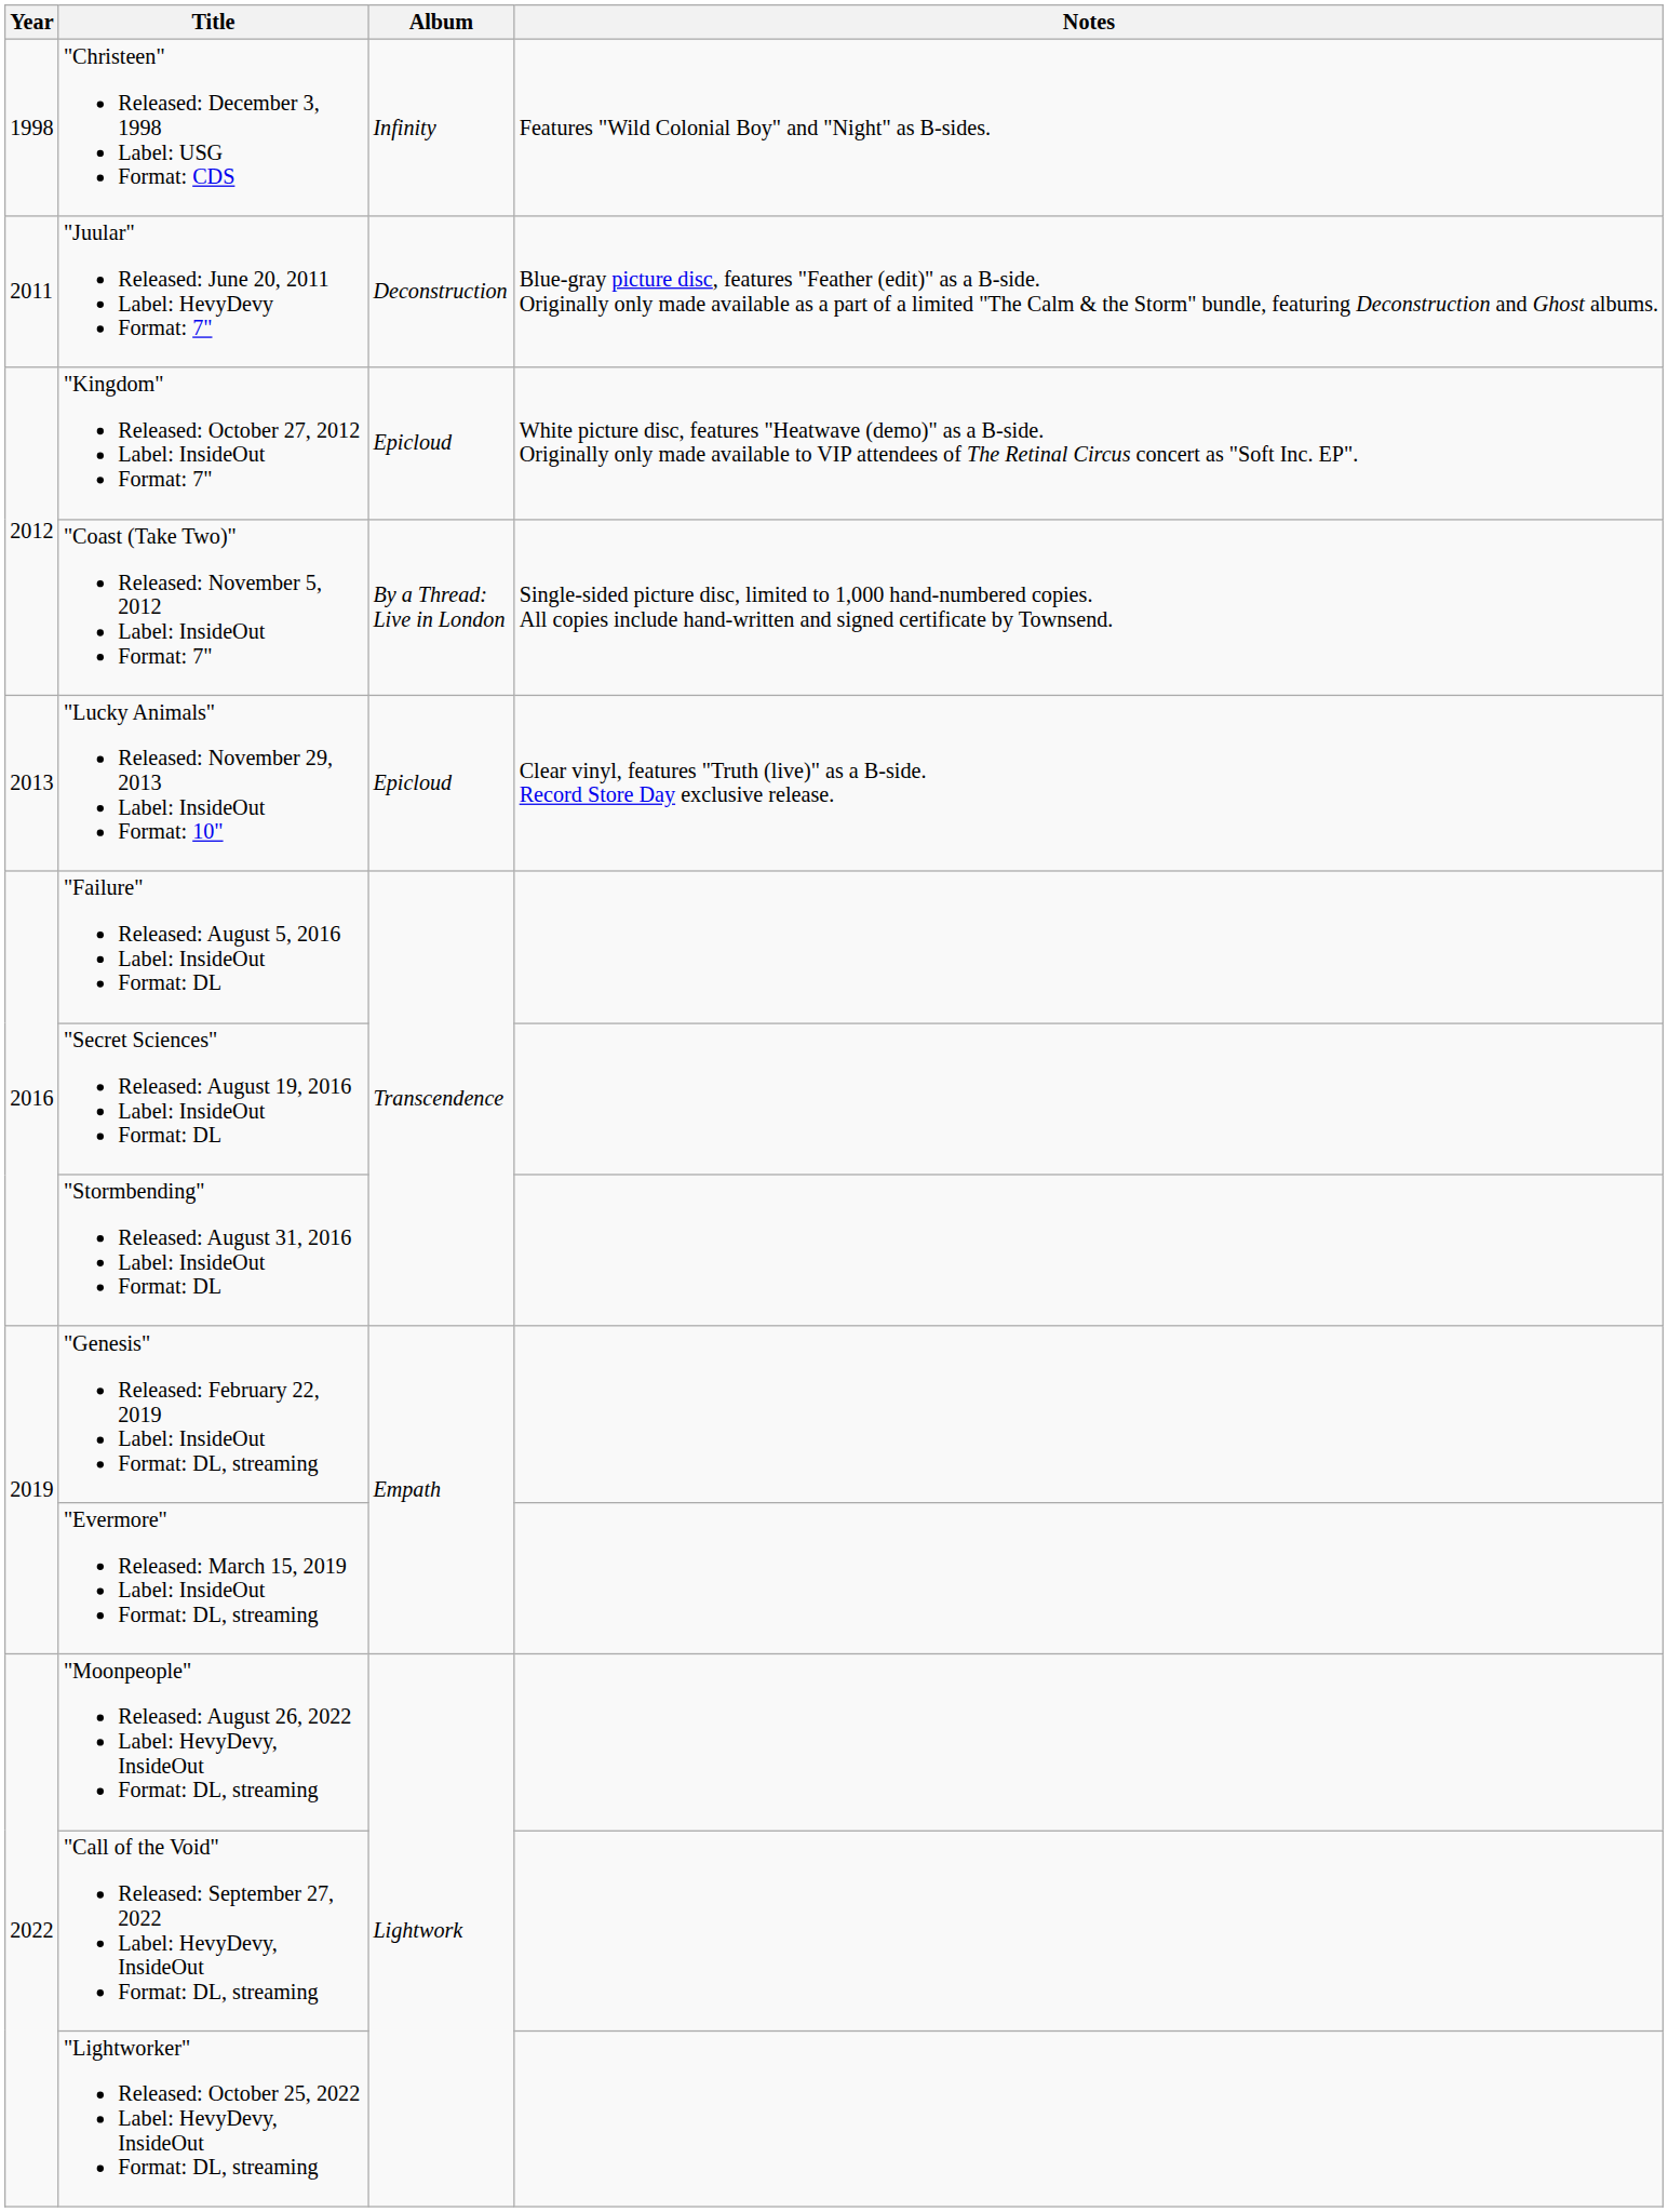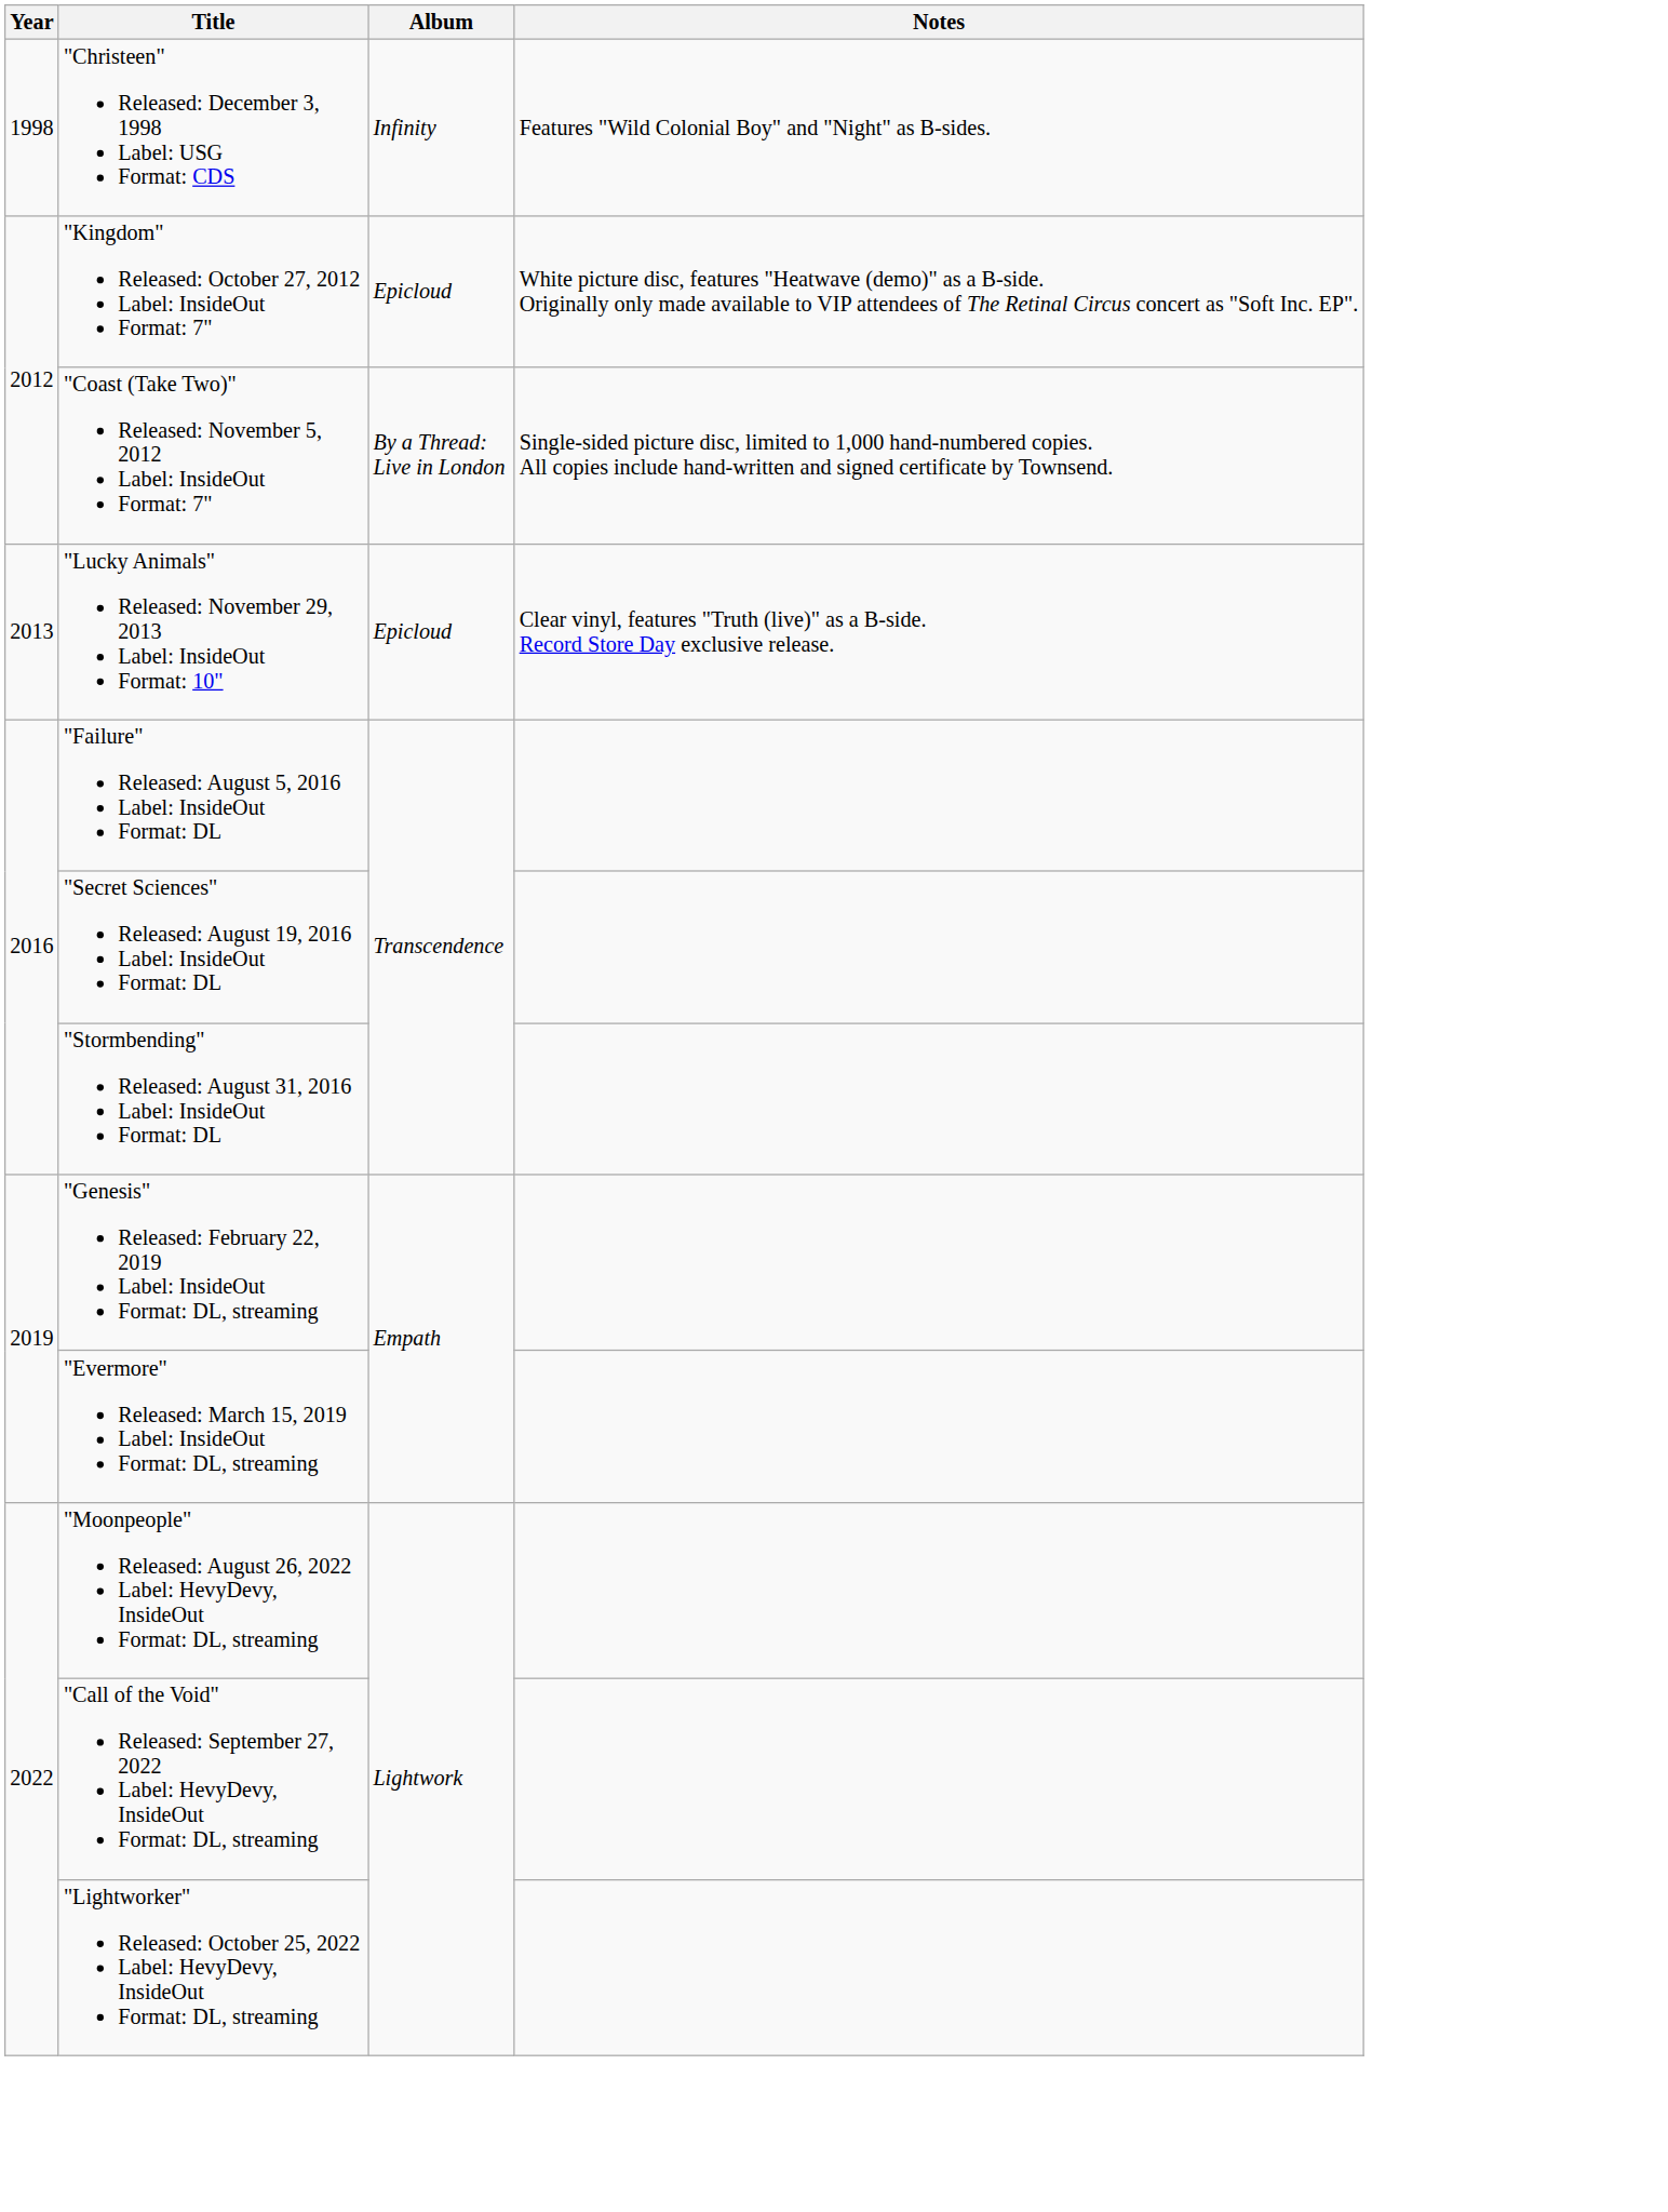 <table class="wikitable">
 <tr>
 <th>Year</th>
 <th style="width:220px;">Title</th>
 <th style="width:100px;">Album</th>
 <th>Notes</th>
 </tr>
 <tr>
 <td>1998</td>
 <td>"Christeen"<br><ul><li>Released: December 3, 1998</li><li>Label: USG</li><li>Format: <a href='#'>CDS</a></li></ul></td>
 <td><em>Infinity</em></td>
 <td>Features "Wild Colonial Boy" and "Night" as B-sides.</td>
-</tr>
-<tr>
-<td>2011</td>
-<td>"Juular"<br><ul><li>Released: June 20, 2011</li><li>Label: HevyDevy</li><li>Format: <a href='#'>7"</a></li></ul></td>
-<td><em>Deconstruction</em></td>
-<td>Blue-gray <a href='#'>picture disc</a>, features "Feather (edit)" as a B-side.<br>Originally only made available as a part of a limited "The Calm & the Storm" bundle, featuring <em>Deconstruction</em> and <em>Ghost</em> albums.</td>
 </tr>
 <tr>
 <td rowspan="2">2012</td>
 <td>"Kingdom"<br><ul><li>Released: October 27, 2012</li><li>Label: InsideOut</li><li>Format: 7"</li></ul></td>
 <td><em>Epicloud</em></td>
 <td>White picture disc, features "Heatwave (demo)" as a B-side.<br>Originally only made available to VIP attendees of <em>The Retinal Circus</em> concert as "Soft Inc. EP".</td>
 </tr>
 <tr>
 <td>"Coast (Take Two)"<br><ul><li>Released: November 5, 2012</li><li>Label: InsideOut</li><li>Format: 7"</li></ul></td>
 <td><em>By a Thread: Live in London</em></td>
 <td>Single-sided picture disc, limited to 1,000 hand-numbered copies.<br>All copies include hand-written and signed certificate by Townsend.</td>
 </tr>
 <tr>
 <td>2013</td>
 <td>"Lucky Animals"<br><ul><li>Released: November 29, 2013</li><li>Label: InsideOut</li><li>Format: <a href='#'>10"</a></li></ul></td>
 <td><em>Epicloud</em></td>
 <td>Clear vinyl, features  "Truth (live)" as a B-side.<br> <a href='#'>Record Store Day</a> exclusive release.</td>
 </tr>
 <tr>
 <td rowspan="3">2016</td>
 <td>"Failure"<br><ul><li>Released: August 5, 2016</li><li>Label: InsideOut</li><li>Format: DL</li></ul></td>
 <td rowspan="3"><em>Transcendence</em></td>
 <td></td>
 </tr>
 <tr>
 <td>"Secret Sciences"<br><ul><li>Released: August 19, 2016</li><li>Label: InsideOut</li><li>Format: DL</li></ul></td>
 <td></td>
 </tr>
 <tr>
 <td>"Stormbending"<br><ul><li>Released: August 31, 2016</li><li>Label: InsideOut</li><li>Format: DL</li></ul></td>
 <td></td>
 </tr>
 <tr>
 <td rowspan="2">2019</td>
 <td>"Genesis"<br><ul><li>Released: February 22, 2019</li><li>Label: InsideOut</li><li>Format: DL, streaming</li></ul></td>
 <td rowspan="2"><em>Empath</em></td>
 <td></td>
 </tr>
 <tr>
 <td>"Evermore"<br><ul><li>Released: March 15, 2019</li><li>Label: InsideOut</li><li>Format: DL, streaming</li></ul></td>
 <td></td>
 </tr>
 <tr>
 <td rowspan=3>2022</td>
 <td>"Moonpeople"<br><ul><li>Released: August 26, 2022</li><li>Label: HevyDevy, InsideOut</li><li>Format: DL, streaming</li></ul></td>
 <td rowspan=3><em>Lightwork</em></td>
 </tr>
 <tr>
 <td>"Call of the Void"<br><ul><li>Released: September 27, 2022</li><li>Label: HevyDevy, InsideOut</li><li>Format: DL, streaming</li></ul></td>
 <td></td>
 </tr>
 <tr>
 <td>"Lightworker"<br><ul><li>Released: October 25, 2022</li><li>Label: HevyDevy, InsideOut</li><li>Format: DL, streaming</li></ul></td>
 <td></td>
 </tr>
 </table>
